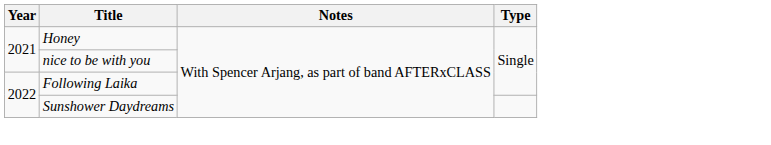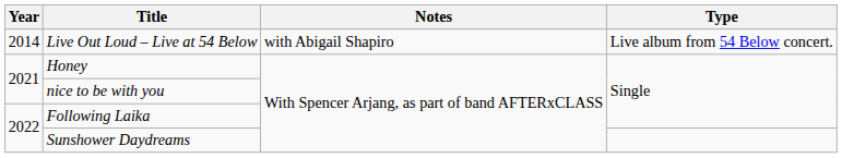 <table class="wikitable">
 <tr>
 <th>Year</th>
 <th>Title</th>
 <th>Notes</th>
 <th>Type</th>
+</tr>
+<tr>
+<td>2014</td>
+<td><em>Live Out Loud – Live at 54 Below</em></td>
+<td>with Abigail Shapiro</td>
+<td>Live album from <a href='#'>54 Below</a> concert.</td>
 </tr>
 <tr>
 <td rowspan="2">2021</td>
 <td><em>Honey</em></td>
 <td rowspan="4">With Spencer Arjang, as part of band AFTERxCLASS</td>
 <td rowspan="3">Single</td>
 </tr>
 <tr>
 <td><em>nice to be with you</em></td>
 </tr>
 <tr>
 <td rowspan="2">2022</td>
 <td><em>Following Laika</em></td>
 </tr>
 <tr>
 <td><em>Sunshower Daydreams</em></td>
 <td></td>
 </tr>
 </table>
